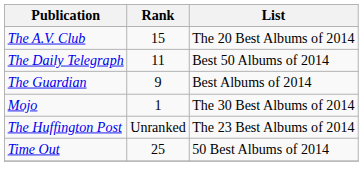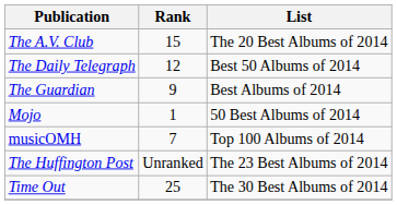 <table class="wikitable">
 <tr>
 <th>Publication</th>
 <th>Rank</th>
 <th>List</th>
 </tr>
 <tr Ad>
 <td><em><a href='#'>The A.V. Club</a></em></td>
 <td align=center>15</td>
 <td>The 20 Best Albums of 2014</td>
 </tr>
 <tr Ad>
 <td><em><a href='#'>The Daily Telegraph</a></em></td>
-<td align=center>11</td>
+<td align=center>12</td>
 <td>Best 50 Albums of 2014</td>
 </tr>
 <tr Ad>
 <td><em><a href='#'>The Guardian</a></em></td>
 <td align=center>9</td>
 <td>Best Albums of 2014</td>
 </tr>
 <tr Ad>
 <td><em><a href='#'>Mojo</a></em></td>
 <td align=center>1</td>
-<td>The 30 Best Albums of 2014</td>
+<td>50 Best Albums of 2014</td>
+</tr>
+<tr Ad>
+<td><a href='#'>musicOMH</a></td>
+<td align=center>7</td>
+<td>Top 100 Albums of 2014</td>
 </tr>
 <tr Ad>
 <td><em><a href='#'>The Huffington Post</a></em></td>
 <td align=center>Unranked</td>
 <td>The 23 Best Albums of 2014</td>
 </tr>
 <tr Ad>
 <td><em><a href='#'>Time Out</a></em></td>
 <td align=center>25</td>
-<td>50 Best Albums of 2014</td>
+<td>The 30 Best Albums of 2014</td>
 </tr>
 <tr Ad>
 </tr>
 </table>
